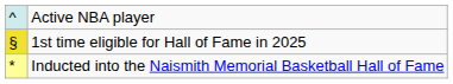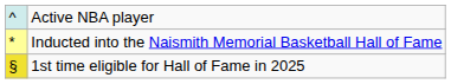 <table class="wikitable">
 <tr>
 <td style="background:#CFECEC; width:1em">^</td>
 <td>Active NBA player</td>
 </tr>
 <tr>
+<td style="background:#FFFF99; width:1em">*</td>
+<td>Inducted into the <a href='#'>Naismith Memorial Basketball Hall of Fame</a></td>
+</tr>
+<tr>
 <td style="background:#F0E130; width:1em">§</td>
 <td>1st time eligible for Hall of Fame in 2025</td>
 </tr>
-<tr>
-<td style="background:#FFFF99; width:1em">*</td>
-<td>Inducted into the <a href='#'>Naismith Memorial Basketball Hall of Fame</a></td>
-</tr>
 </table>
